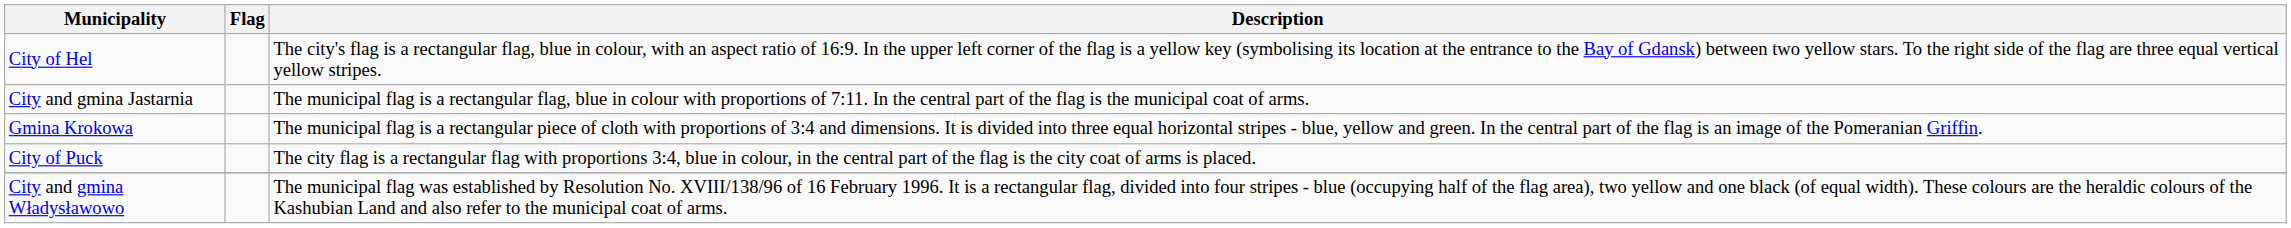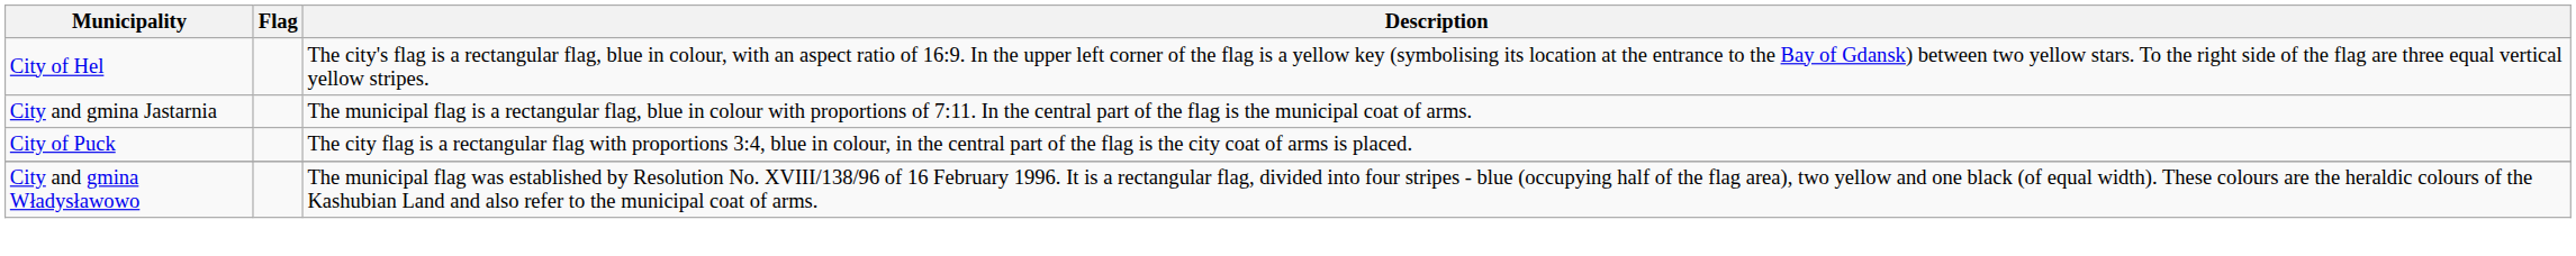 <table class="wikitable">
 <tr>
 <th>Municipality</th>
 <th>Flag</th>
 <th>Description</th>
 </tr>
 <tr>
 <td><a href='#'>City of Hel</a></td>
 <td></td>
 <td>The city's flag is a rectangular flag, blue in colour, with an aspect ratio of 16:9. In the upper left corner of the flag is a yellow key (symbolising its location at the entrance to the <a href='#'>Bay of Gdansk</a>) between two yellow stars. To the right side of the flag are three equal vertical yellow stripes.</td>
 </tr>
 <tr>
 <td><a href='#'>City</a> and gmina Jastarnia</td>
 <td></td>
 <td>The municipal flag is a rectangular flag, blue in colour with proportions of 7:11. In the central part of the flag is the municipal coat of arms.</td>
 </tr>
 <tr>
-<td><a href='#'>Gmina Krokowa</a></td>
-<td></td>
-<td>The municipal flag is a rectangular piece of cloth with proportions of 3:4 and dimensions. It is divided into three equal horizontal stripes - blue, yellow and green. In the central part of the flag is an image of the Pomeranian <a href='#'>Griffin</a>.</td>
-</tr>
-<tr>
 <td><a href='#'>City of Puck</a></td>
 <td></td>
 <td>The city flag is a rectangular flag with proportions 3:4, blue in colour, in the central part of the flag is the city coat of arms is placed.</td>
 </tr>
 <tr>
 </tr>
 <tr>
 <td><a href='#'>City</a> and <a href='#'>gmina Władysławowo</a></td>
 <td></td>
 <td>The municipal flag was established by Resolution No. XVIII/138/96 of 16 February 1996. It is a rectangular flag, divided into four stripes - blue (occupying half of the flag area), two yellow and one black (of equal width). These colours are the heraldic colours of the Kashubian Land and also refer to the municipal coat of arms.</td>
 </tr>
 </table>
